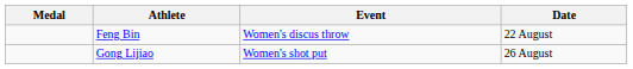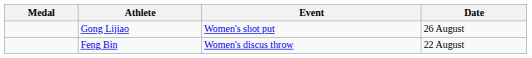 <table class="wikitable" style="font-size:90%" width=60%>
 <tr>
 <th>Medal</th>
 <th>Athlete</th>
 <th>Event</th>
 <th>Date</th>
 </tr>
 <tr>
 <td></td>
+<td><a href='#'>Gong Lijiao</a></td>
+<td><a href='#'>Women's shot put</a></td>
+<td>26 August</td>
+</tr>
+<tr>
+<td></td>
 <td><a href='#'>Feng Bin</a></td>
 <td><a href='#'>Women's discus throw</a></td>
 <td>22 August</td>
 </tr>
-<tr>
-<td></td>
-<td><a href='#'>Gong Lijiao</a></td>
-<td><a href='#'>Women's shot put</a></td>
-<td>26 August</td>
-</tr>
 </table>
